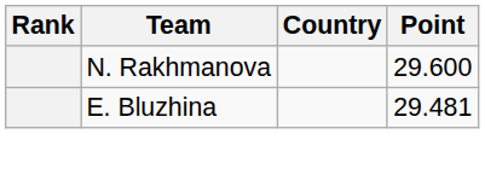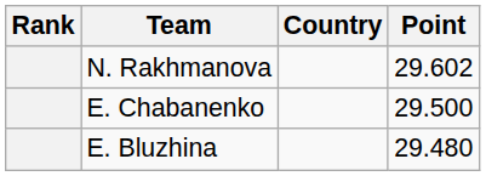 <table class="wikitable sortable">
 <tr>
 <th>Rank</th>
 <th>Team</th>
 <th>Country</th>
 <th>Point</th>
 </tr>
 <tr>
 <th></th>
 <td>N. Rakhmanova</td>
 <td></td>
-<td>29.600</td>
+<td>29.602</td>
+</tr>
+<tr>
+<th></th>
+<td>E. Chabanenko</td>
+<td></td>
+<td>29.500</td>
 </tr>
 <tr>
 <th></th>
 <td>E. Bluzhina</td>
 <td></td>
-<td>29.481</td>
+<td>29.480</td>
 </tr>
 </table>
